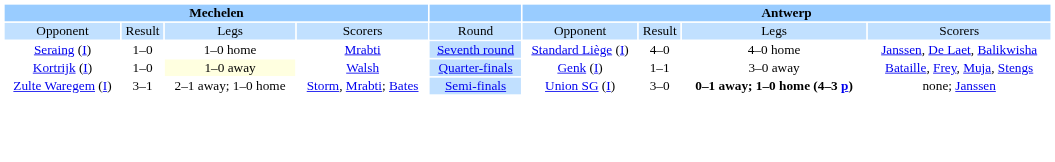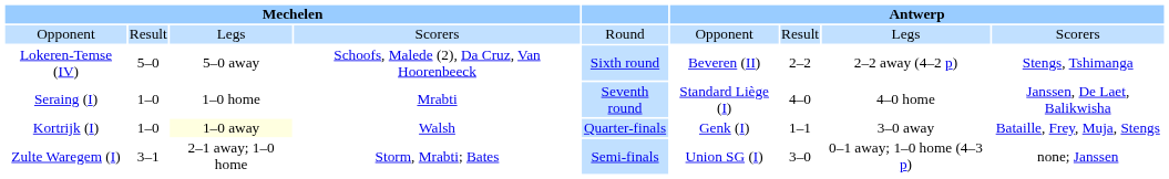 <table width="100%" style="text-align:center">
 <tr style="vertical-align:top; background:#9cf;">
 <th colspan=4 style="width:1*">Mechelen</th>
 <th></th>
 <th colspan=4 style="width:1*">Antwerp</th>
 </tr>
 <tr style="vertical-align:top; background:#c1e0ff;">
 <td>Opponent</td>
 <td>Result</td>
 <td>Legs</td>
 <td>Scorers</td>
 <td style="background:#c1e0ff;">Round</td>
 <td>Opponent</td>
 <td>Result</td>
 <td>Legs</td>
 <td>Scorers</td>
+</tr>
+<tr>
+<td><a href='#'>Lokeren-Temse</a> (<a href='#'>IV</a>)</td>
+<td>5–0</td>
+<td>5–0 away</td>
+<td><a href='#'>Schoofs</a>, <a href='#'>Malede</a> (2), <a href='#'>Da Cruz</a>, <a href='#'>Van Hoorenbeeck</a></td>
+<td style="background:#c1e0ff;"><a href='#'>Sixth round</a></td>
+<td><a href='#'>Beveren</a> (<a href='#'>II</a>)</td>
+<td>2–2</td>
+<td>2–2 away  (4–2 <a href='#'>p</a>)</td>
+<td><a href='#'>Stengs</a>, <a href='#'>Tshimanga</a> </td>
 </tr>
 <tr>
 <td><a href='#'>Seraing</a> (<a href='#'>I</a>)</td>
 <td>1–0</td>
 <td>1–0 home</td>
 <td><a href='#'>Mrabti</a></td>
 <td style="background:#c1e0ff;"><a href='#'>Seventh round</a></td>
 <td><a href='#'>Standard Liège</a> (<a href='#'>I</a>)</td>
 <td>4–0</td>
 <td>4–0 home</td>
 <td><a href='#'>Janssen</a>, <a href='#'>De Laet</a>, <a href='#'>Balikwisha</a></td>
 </tr>
 <tr>
 <td><a href='#'>Kortrijk</a> (<a href='#'>I</a>)</td>
 <td>1–0</td>
 <td style="background: lightyellow;">1–0 away</td>
 <td><a href='#'>Walsh</a></td>
 <td style="background:#c1e0ff;"><a href='#'>Quarter-finals</a></td>
 <td><a href='#'>Genk</a> (<a href='#'>I</a>)</td>
 <td>1–1</td>
 <td>3–0 away</td>
 <td><a href='#'>Bataille</a>, <a href='#'>Frey</a>, <a href='#'>Muja</a>, <a href='#'>Stengs</a></td>
 </tr>
 <tr>
 <td><a href='#'>Zulte Waregem</a> (<a href='#'>I</a>)</td>
 <td>3–1</td>
 <td>2–1 away; 1–0 home</td>
 <td><a href='#'>Storm</a>, <a href='#'>Mrabti</a>; <a href='#'>Bates</a></td>
 <td style="background:#c1e0ff;"><a href='#'>Semi-finals</a></td>
 <td><a href='#'>Union SG</a> (<a href='#'>I</a>)</td>
 <td>3–0</td>
-<td><strong>0–1 away; 1–0 home  (4–3 <a href='#'>p</a>)</strong></td>
+<td>0–1 away; 1–0 home  (4–3 <a href='#'>p</a>)</td>
 <td>none; <a href='#'>Janssen</a></td>
 </tr>
 </table>
